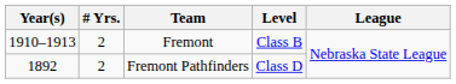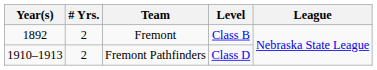 <table class="wikitable" style="text-align:center; font-size: 95%;">
 <tr>
 <th>Year(s)</th>
 <th># Yrs.</th>
 <th>Team</th>
 <th>Level</th>
 <th>League</th>
 </tr>
 <tr>
-<td>1910–1913</td>
+<td>1892</td>
 <td>2</td>
 <td>Fremont</td>
 <td><a href='#'>Class B</a></td>
 <td rowspan=2><a href='#'>Nebraska State League</a></td>
 </tr>
 <tr>
-<td>1892</td>
+<td>1910–1913</td>
 <td>2</td>
 <td>Fremont Pathfinders</td>
 <td><a href='#'>Class D</a></td>
 </tr>
 </table>
